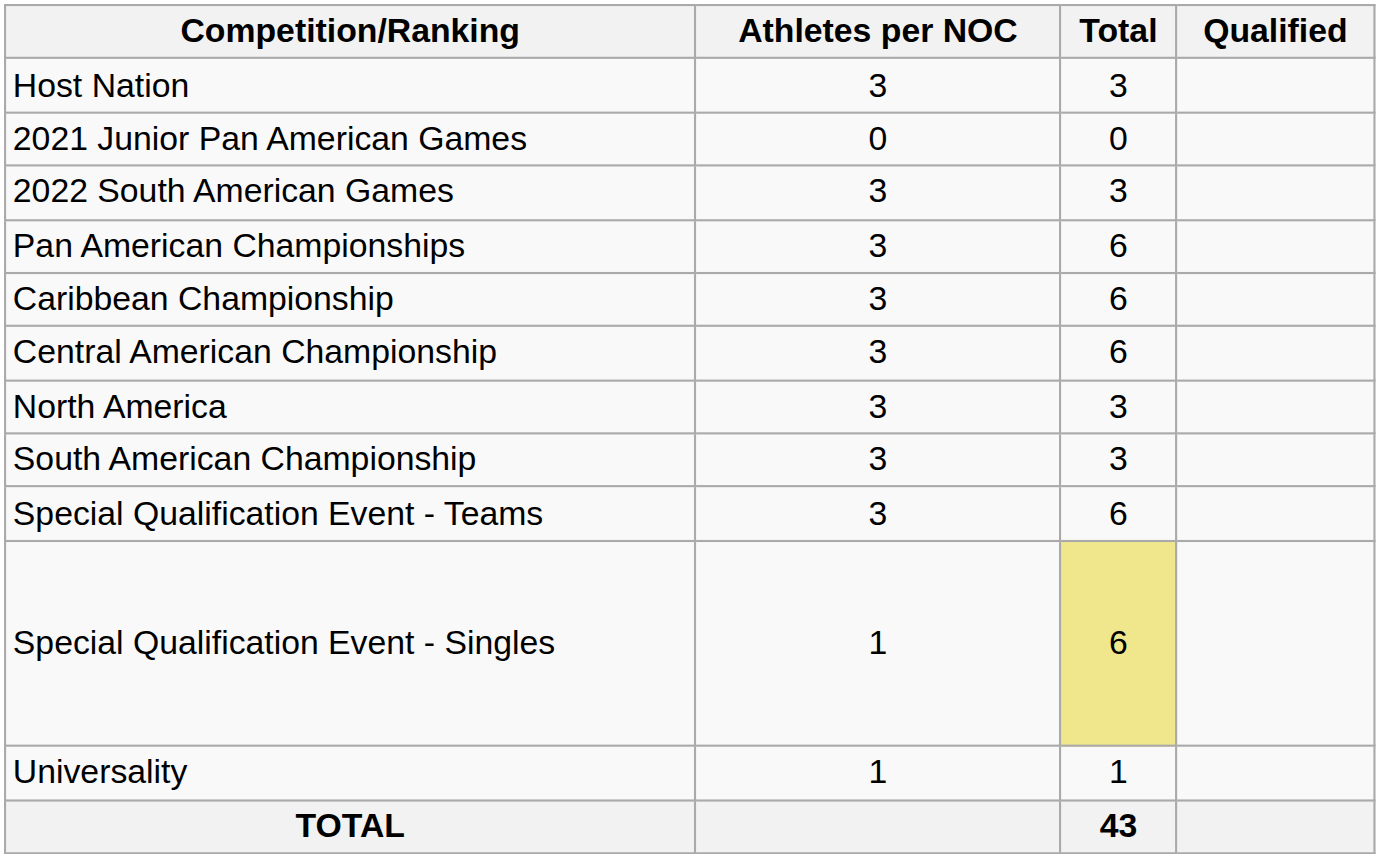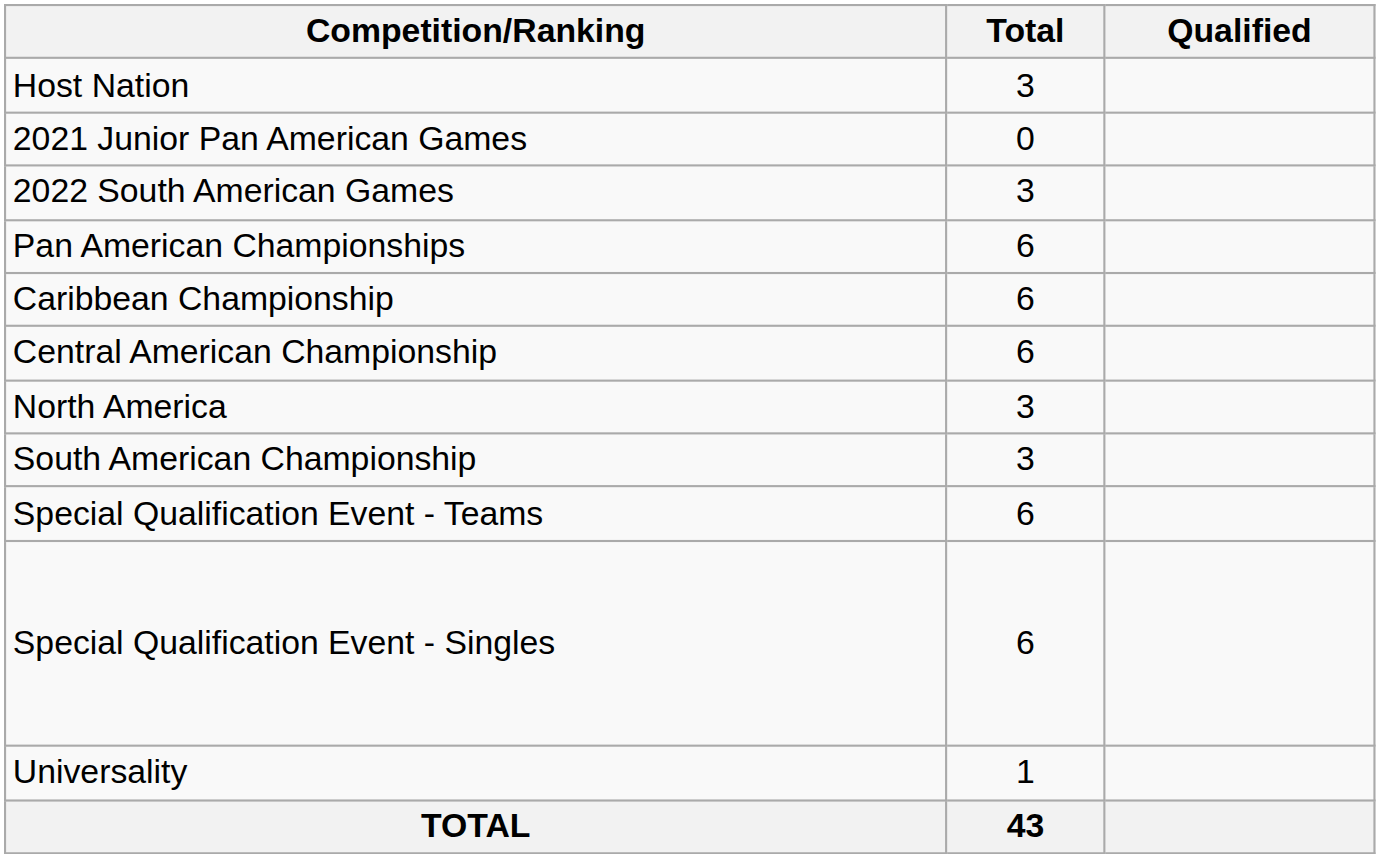 <table class = "wikitable" width=650>
 <tr>
 <th>Competition/Ranking</th>
-<th>Athletes per NOC</th>
 <th>Total</th>
 <th>Qualified</th>
 </tr>
 <tr>
 <td>Host Nation</td>
 <td align=center>3</td>
-<td align=center>3</td>
 <td></td>
 </tr>
 <tr>
 <td>2021 Junior Pan American Games</td>
-<td align=center>0</td>
 <td align=center>0</td>
 <td></td>
 </tr>
 <tr>
 <td>2022 South American Games</td>
 <td align=center>3</td>
-<td align=center>3</td>
 <td> </td>
 </tr>
 <tr>
 <td>Pan American Championships</td>
-<td align=center>3</td>
 <td align=center>6</td>
 <td><br></td>
 </tr>
 <tr>
 <td>Caribbean Championship</td>
-<td align=center>3</td>
 <td align=center>6</td>
 <td><br></td>
 </tr>
 <tr>
 <td>Central American Championship</td>
-<td align=center>3</td>
 <td align=center>6</td>
 <td><br></td>
 </tr>
 <tr>
 <td>North America</td>
 <td align=center>3</td>
-<td align=center>3</td>
 <td></td>
 </tr>
 <tr>
 <td>South American Championship</td>
 <td align=center>3</td>
-<td align=center>3</td>
 <td></td>
 </tr>
 <tr>
 <td>Special Qualification Event - Teams</td>
-<td align=center>3</td>
 <td align=center>6</td>
 <td><br> </td>
 </tr>
 <tr>
 <td>Special Qualification Event - Singles</td>
-<td align=center>1</td>
-<td align=center style="background: khaki;">6</td>
+<td align=center>6</td>
 <td><br><br><br><br><br></td>
 </tr>
 <tr>
 <td>Universality</td>
 <td align=center>1</td>
-<td align=center>1</td>
 <td><s></s><br></td>
 </tr>
 <tr>
 <th>TOTAL</th>
-<th></th>
 <th>43</th>
 <th></th>
 </tr>
 </table>
